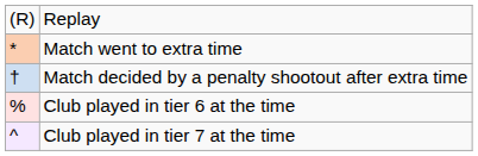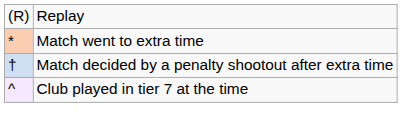 <table class="wikitable">
 <tr>
 <td>(R)</td>
 <td>Replay</td>
 </tr>
 <tr>
 <td style="background-color:#FBCEB1">*</td>
 <td>Match went to extra time</td>
 </tr>
 <tr>
 <td style="background-color:#cedff2">†</td>
 <td>Match decided by a penalty shootout after extra time</td>
 </tr>
 <tr>
-<td bgcolor="#ffe2e2">%</td>
-<td>Club played in tier 6 at the time</td>
-</tr>
-<tr>
 <td bgcolor="#f5e8ff">^</td>
 <td>Club played in tier 7 at the time</td>
 </tr>
 </table>
